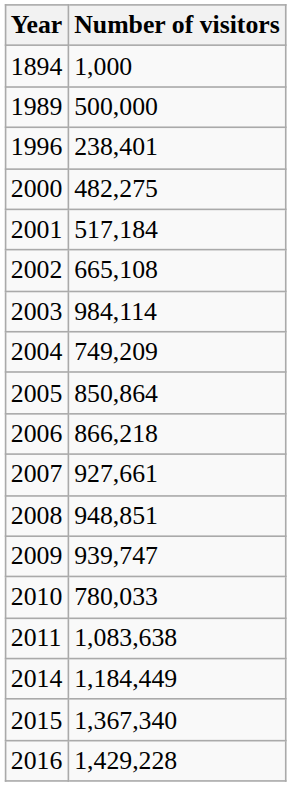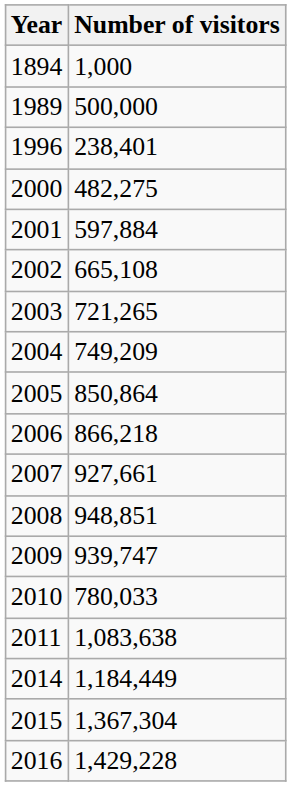 <table class="wikitable" style="float:right; margin:10px">
 <tr>
 <th>Year</th>
 <th>Number of visitors</th>
 </tr>
 <tr>
 <td>1894</td>
 <td>1,000</td>
 </tr>
 <tr>
 <td>1989</td>
 <td>500,000</td>
 </tr>
 <tr>
 <td>1996</td>
 <td>238,401</td>
 </tr>
 <tr>
 <td>2000</td>
 <td>482,275</td>
 </tr>
 <tr>
 <td>2001</td>
-<td>517,184</td>
+<td>597,884</td>
 </tr>
 <tr>
 <td>2002</td>
 <td>665,108</td>
 </tr>
 <tr>
 <td>2003</td>
-<td>984,114</td>
+<td>721,265</td>
 </tr>
 <tr>
 <td>2004</td>
 <td>749,209</td>
 </tr>
 <tr>
 <td>2005</td>
 <td>850,864</td>
 </tr>
 <tr>
 <td>2006</td>
 <td>866,218</td>
 </tr>
 <tr>
 <td>2007</td>
 <td>927,661</td>
 </tr>
 <tr>
 <td>2008</td>
 <td>948,851</td>
 </tr>
 <tr>
 <td>2009</td>
 <td>939,747</td>
 </tr>
 <tr>
 <td>2010</td>
 <td>780,033</td>
 </tr>
 <tr>
 <td>2011</td>
 <td>1,083,638</td>
 </tr>
 <tr>
 <td>2014</td>
 <td>1,184,449</td>
 </tr>
 <tr>
 <td>2015</td>
-<td>1,367,340</td>
+<td>1,367,304</td>
 </tr>
 <tr>
 <td>2016</td>
 <td>1,429,228</td>
 </tr>
 </table>
